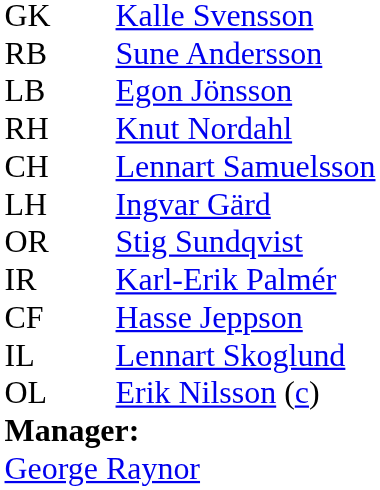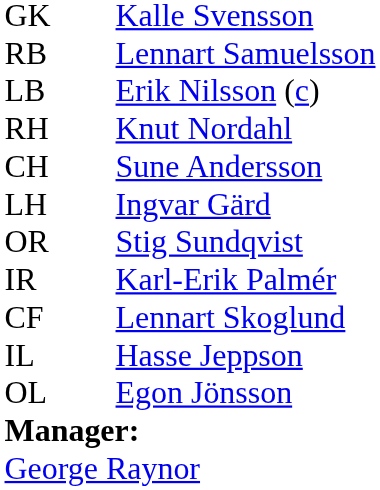 <table style="font-size:90%; margin:0.2em auto;" cellspacing="0" cellpadding="0">
 <tr>
 <th width="25"></th>
 <th width="25"></th>
 </tr>
 <tr>
 <td>GK</td>
 <td></td>
 <td><a href='#'>Kalle Svensson</a></td>
 </tr>
 <tr>
 <td>RB</td>
 <td></td>
-<td><a href='#'>Sune Andersson</a></td>
+<td><a href='#'>Lennart Samuelsson</a></td>
 </tr>
 <tr>
 <td>LB</td>
 <td></td>
-<td><a href='#'>Egon Jönsson</a></td>
+<td><a href='#'>Erik Nilsson</a> (<a href='#'>c</a>)</td>
 </tr>
 <tr>
 <td>RH</td>
 <td></td>
 <td><a href='#'>Knut Nordahl</a></td>
 </tr>
 <tr>
 <td>CH</td>
 <td></td>
-<td><a href='#'>Lennart Samuelsson</a></td>
+<td><a href='#'>Sune Andersson</a></td>
 </tr>
 <tr>
 <td>LH</td>
 <td></td>
 <td><a href='#'>Ingvar Gärd</a></td>
 </tr>
 <tr>
 <td>OR</td>
 <td></td>
 <td><a href='#'>Stig Sundqvist</a></td>
 </tr>
 <tr>
 <td>IR</td>
 <td></td>
 <td><a href='#'>Karl-Erik Palmér</a></td>
 </tr>
 <tr>
 <td>CF</td>
 <td></td>
-<td><a href='#'>Hasse Jeppson</a></td>
+<td><a href='#'>Lennart Skoglund</a></td>
 </tr>
 <tr>
 <td>IL</td>
 <td></td>
-<td><a href='#'>Lennart Skoglund</a></td>
+<td><a href='#'>Hasse Jeppson</a></td>
 </tr>
 <tr>
 <td>OL</td>
 <td></td>
-<td><a href='#'>Erik Nilsson</a> (<a href='#'>c</a>)</td>
+<td><a href='#'>Egon Jönsson</a></td>
 </tr>
 <tr>
 <td colspan=3><strong>Manager:</strong></td>
 </tr>
 <tr>
 <td colspan=4> <a href='#'>George Raynor</a></td>
 </tr>
 </table>
